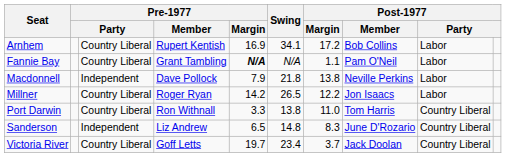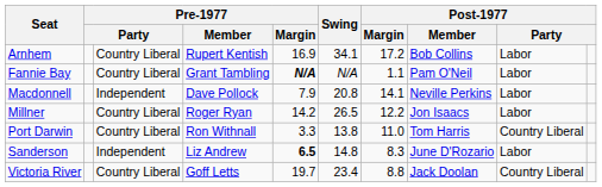 <table class="wikitable">
 <tr>
 <th rowspan=2>Seat</th>
 <th colspan=4>Pre-1977</th>
 <th rowspan=2>Swing</th>
 <th colspan=4>Post-1977</th>
 </tr>
 <tr>
 <th colspan=2>Party</th>
 <th>Member</th>
 <th>Margin</th>
 <th>Margin</th>
 <th>Member</th>
 <th colspan=2>Party</th>
 </tr>
 <tr>
 <td><a href='#'>Arnhem</a></td>
 <td> </td>
 <td>Country Liberal</td>
 <td><a href='#'>Rupert Kentish</a></td>
 <td style="text-align:right;">16.9</td>
 <td style="text-align:right;">34.1</td>
 <td style="text-align:right;">17.2</td>
 <td><a href='#'>Bob Collins</a></td>
 <td>Labor</td>
 <td> </td>
 </tr>
 <tr>
 <td><a href='#'>Fannie Bay</a></td>
 <td> </td>
 <td>Country Liberal</td>
 <td><a href='#'>Grant Tambling</a></td>
 <td style="text-align:right;"><strong><em>N/A</em></strong></td>
 <td style="text-align:right;"><em>N/A</em></td>
 <td style="text-align:right;">1.1</td>
 <td><a href='#'>Pam O'Neil</a></td>
 <td>Labor</td>
 <td> </td>
 </tr>
 <tr>
 <td><a href='#'>Macdonnell</a></td>
 <td> </td>
 <td>Independent</td>
 <td><a href='#'>Dave Pollock</a></td>
 <td style="text-align:right;">7.9</td>
-<td style="text-align:right;">21.8</td>
-<td style="text-align:right;">13.8</td>
+<td style="text-align:right;">20.8</td>
+<td style="text-align:right;">14.1</td>
 <td><a href='#'>Neville Perkins</a></td>
 <td>Labor</td>
 <td> </td>
 </tr>
 <tr>
 <td><a href='#'>Millner</a></td>
 <td> </td>
 <td>Country Liberal</td>
 <td><a href='#'>Roger Ryan</a></td>
 <td style="text-align:right;">14.2</td>
 <td style="text-align:right;">26.5</td>
 <td style="text-align:right;">12.2</td>
 <td><a href='#'>Jon Isaacs</a></td>
 <td>Labor</td>
 <td> </td>
 </tr>
 <tr>
 <td><a href='#'>Port Darwin</a></td>
 <td> </td>
 <td>Country Liberal</td>
 <td><a href='#'>Ron Withnall</a></td>
 <td style="text-align:right;">3.3</td>
 <td style="text-align:right;">13.8</td>
 <td style="text-align:right;">11.0</td>
 <td><a href='#'>Tom Harris</a></td>
 <td>Country Liberal</td>
 <td> </td>
 </tr>
 <tr>
 <td><a href='#'>Sanderson</a></td>
 <td> </td>
 <td>Independent</td>
 <td><a href='#'>Liz Andrew</a></td>
-<td style="text-align:right;">6.5</td>
+<td style="text-align:right;"><strong>6.5</strong></td>
 <td style="text-align:right;">14.8</td>
 <td style="text-align:right;">8.3</td>
 <td><a href='#'>June D'Rozario</a></td>
-<td>Country Liberal</td>
+<td>Labor</td>
 <td> </td>
 </tr>
 <tr>
 <td><a href='#'>Victoria River</a></td>
 <td> </td>
 <td>Country Liberal</td>
 <td><a href='#'>Goff Letts</a></td>
 <td style="text-align:right;">19.7</td>
 <td style="text-align:right;">23.4</td>
-<td style="text-align:right;">3.7</td>
+<td style="text-align:right;">8.8</td>
 <td><a href='#'>Jack Doolan</a></td>
 <td>Country Liberal</td>
 <td> </td>
 </tr>
 </table>
